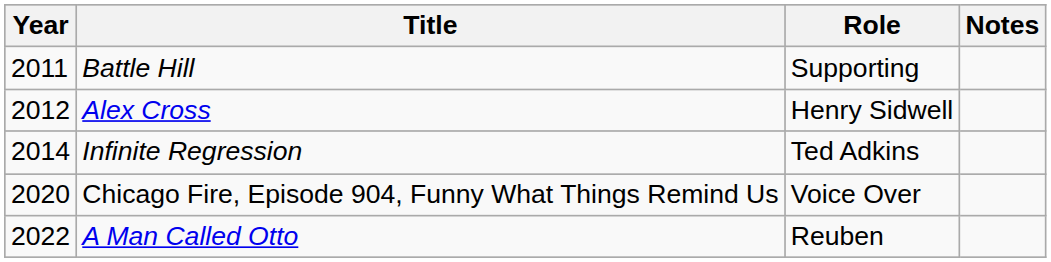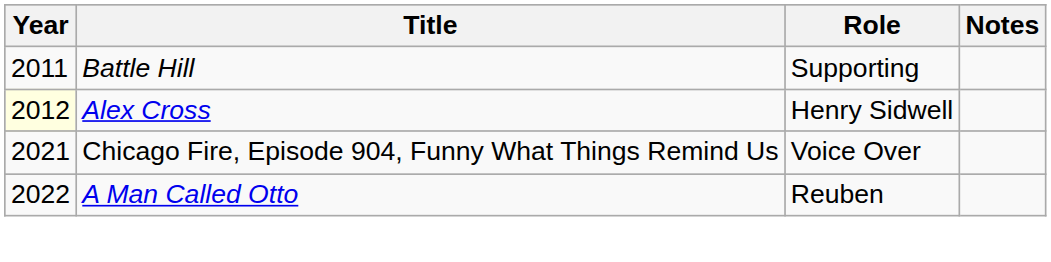 <table class="wikitable sortable">
 <tr>
 <th>Year</th>
 <th>Title</th>
 <th>Role</th>
 <th class="unsortable">Notes</th>
 </tr>
 <tr>
 <td>2011</td>
 <td><em>Battle Hill</em></td>
 <td>Supporting</td>
 <td></td>
 </tr>
 <tr>
-<td>2012</td>
+<td style="background: lightyellow;">2012</td>
 <td><em><a href='#'>Alex Cross</a></em></td>
 <td>Henry Sidwell</td>
 <td></td>
 </tr>
 <tr>
-<td>2014</td>
-<td><em>Infinite Regression</em></td>
-<td>Ted Adkins</td>
-<td></td>
-</tr>
-<tr>
-<td>2020</td>
+<td>2021</td>
 <td>Chicago Fire, Episode 904, Funny What Things Remind Us</td>
 <td>Voice Over</td>
 <td></td>
 </tr>
 <tr>
 <td>2022</td>
 <td><em><a href='#'>A Man Called Otto</a></em></td>
 <td>Reuben</td>
 </tr>
 </table>
